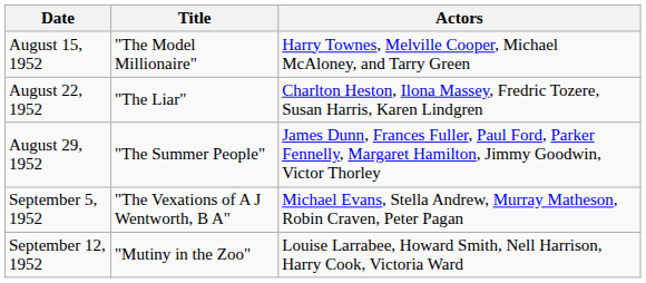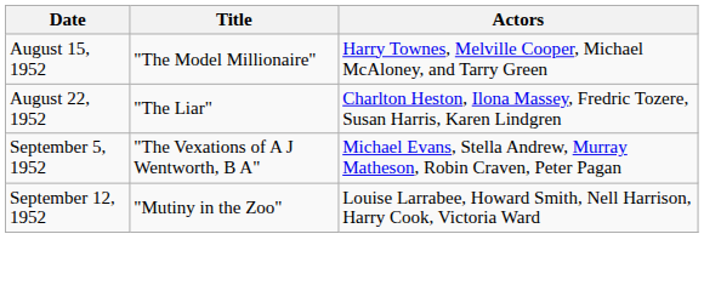 <table class="wikitable">
 <tr>
 <th>Date</th>
 <th>Title</th>
 <th>Actors</th>
 </tr>
 <tr>
 <td>August 15, 1952</td>
 <td>"The Model Millionaire"</td>
 <td><a href='#'>Harry Townes</a>, <a href='#'>Melville Cooper</a>, Michael McAloney, and Tarry Green</td>
 </tr>
 <tr>
 <td>August 22, 1952</td>
 <td>"The Liar"</td>
 <td><a href='#'>Charlton Heston</a>, <a href='#'>Ilona Massey</a>, Fredric Tozere, Susan Harris, Karen Lindgren</td>
 </tr>
 <tr>
-<td>August 29, 1952</td>
-<td>"The Summer People"</td>
-<td><a href='#'>James Dunn</a>, <a href='#'>Frances Fuller</a>, <a href='#'>Paul Ford</a>, <a href='#'>Parker Fennelly</a>, <a href='#'>Margaret Hamilton</a>, Jimmy Goodwin, Victor Thorley</td>
-</tr>
-<tr>
 <td>September 5, 1952</td>
 <td>"The Vexations of A J Wentworth, B A"</td>
 <td><a href='#'>Michael Evans</a>, Stella Andrew, <a href='#'>Murray Matheson</a>, Robin Craven, Peter Pagan</td>
 </tr>
 <tr>
 <td>September 12, 1952</td>
 <td>"Mutiny in the Zoo"</td>
 <td>Louise Larrabee, Howard Smith, Nell Harrison, Harry Cook, Victoria Ward</td>
 </tr>
 </table>
